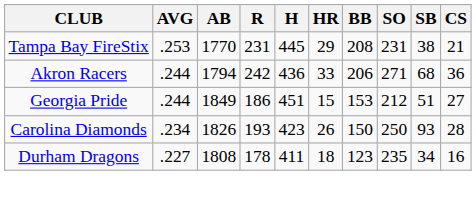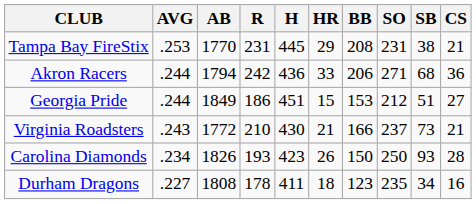 <table class="wikitable" style="text-align:center;">
 <tr>
 <th>CLUB</th>
 <th>AVG</th>
 <th>AB</th>
 <th>R</th>
 <th>H</th>
 <th>HR</th>
 <th>BB</th>
 <th>SO</th>
 <th>SB</th>
 <th>CS</th>
 </tr>
 <tr>
 <td><a href='#'>Tampa Bay FireStix</a></td>
 <td>.253</td>
 <td>1770</td>
 <td>231</td>
 <td>445</td>
 <td>29</td>
 <td>208</td>
 <td>231</td>
 <td>38</td>
 <td>21</td>
 </tr>
 <tr>
 <td><a href='#'>Akron Racers</a></td>
 <td>.244</td>
 <td>1794</td>
 <td>242</td>
 <td>436</td>
 <td>33</td>
 <td>206</td>
 <td>271</td>
 <td>68</td>
 <td>36</td>
 </tr>
 <tr>
 <td><a href='#'>Georgia Pride</a></td>
 <td>.244</td>
 <td>1849</td>
 <td>186</td>
 <td>451</td>
 <td>15</td>
 <td>153</td>
 <td>212</td>
 <td>51</td>
 <td>27</td>
 </tr>
 <tr>
+<td><a href='#'>Virginia Roadsters</a></td>
+<td>.243</td>
+<td>1772</td>
+<td>210</td>
+<td>430</td>
+<td>21</td>
+<td>166</td>
+<td>237</td>
+<td>73</td>
+<td>21</td>
+</tr>
+<tr>
 <td><a href='#'>Carolina Diamonds</a></td>
 <td>.234</td>
 <td>1826</td>
 <td>193</td>
 <td>423</td>
 <td>26</td>
 <td>150</td>
 <td>250</td>
 <td>93</td>
 <td>28</td>
 </tr>
 <tr>
 <td><a href='#'>Durham Dragons</a></td>
 <td>.227</td>
 <td>1808</td>
 <td>178</td>
 <td>411</td>
 <td>18</td>
 <td>123</td>
 <td>235</td>
 <td>34</td>
 <td>16</td>
 </tr>
 </table>
